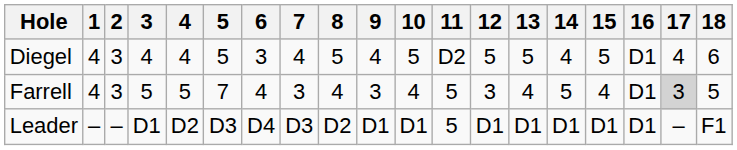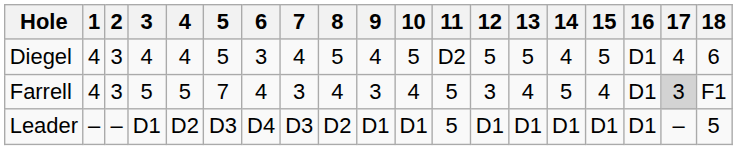 <table class="wikitable" style="text-align:center">
 <tr>
 <th>Hole</th>
 <th>1</th>
 <th>2</th>
 <th>3</th>
 <th>4</th>
 <th>5</th>
 <th>6</th>
 <th>7</th>
 <th>8</th>
 <th>9</th>
 <th>10</th>
 <th>11</th>
 <th>12</th>
 <th>13</th>
 <th>14</th>
 <th>15</th>
 <th>16</th>
 <th>17</th>
 <th>18</th>
 </tr>
 <tr>
 <td align=left>Diegel</td>
 <td>4</td>
 <td>3</td>
 <td>4</td>
 <td>4</td>
 <td>5</td>
 <td>3</td>
 <td>4</td>
 <td>5</td>
 <td>4</td>
 <td>5</td>
 <td>D2</td>
 <td>5</td>
 <td>5</td>
 <td>4</td>
 <td>5</td>
 <td>D1</td>
 <td>4</td>
 <td>6</td>
 </tr>
 <tr>
 <td align=left>Farrell</td>
 <td>4</td>
 <td>3</td>
 <td>5</td>
 <td>5</td>
 <td>7</td>
 <td>4</td>
 <td>3</td>
 <td>4</td>
 <td>3</td>
 <td>4</td>
 <td>5</td>
 <td>3</td>
 <td>4</td>
 <td>5</td>
 <td>4</td>
 <td>D1</td>
 <td style="background: lightgrey;">3</td>
-<td>5</td>
+<td>F1</td>
 </tr>
 <tr>
 <td align=left>Leader</td>
 <td>–</td>
 <td>–</td>
 <td>D1</td>
 <td>D2</td>
 <td>D3</td>
 <td>D4</td>
 <td>D3</td>
 <td>D2</td>
 <td>D1</td>
 <td>D1</td>
 <td>5</td>
 <td>D1</td>
 <td>D1</td>
 <td>D1</td>
 <td>D1</td>
 <td>D1</td>
 <td>–</td>
-<td>F1</td>
+<td>5</td>
 </tr>
 </table>
